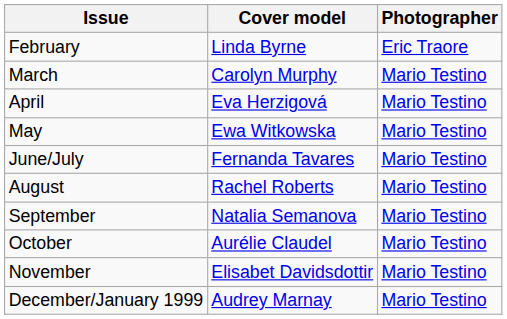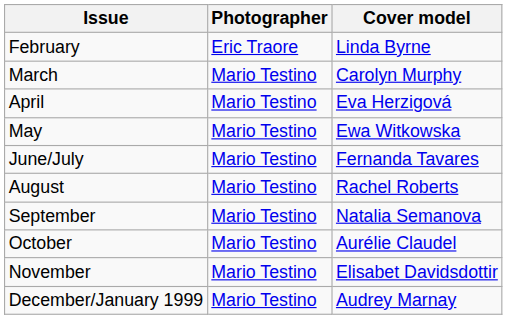 <table class="sortable wikitable">
 <tr>
 <th>Issue</th>
+<th>Photographer</th>
 <th>Cover model</th>
-<th>Photographer</th>
 </tr>
 <tr>
 <td>February</td>
+<td><a href='#'>Eric Traore</a></td>
 <td><a href='#'>Linda Byrne</a></td>
-<td><a href='#'>Eric Traore</a></td>
 </tr>
 <tr>
 <td>March</td>
+<td><a href='#'>Mario Testino</a></td>
 <td><a href='#'>Carolyn Murphy</a></td>
-<td><a href='#'>Mario Testino</a></td>
 </tr>
 <tr>
 <td>April</td>
+<td><a href='#'>Mario Testino</a></td>
 <td><a href='#'>Eva Herzigová</a></td>
-<td><a href='#'>Mario Testino</a></td>
 </tr>
 <tr>
 <td>May</td>
+<td><a href='#'>Mario Testino</a></td>
 <td><a href='#'>Ewa Witkowska</a></td>
-<td><a href='#'>Mario Testino</a></td>
 </tr>
 <tr>
 <td>June/July</td>
+<td><a href='#'>Mario Testino</a></td>
 <td><a href='#'>Fernanda Tavares</a></td>
-<td><a href='#'>Mario Testino</a></td>
 </tr>
 <tr>
 <td>August</td>
+<td><a href='#'>Mario Testino</a></td>
 <td><a href='#'>Rachel Roberts</a></td>
-<td><a href='#'>Mario Testino</a></td>
 </tr>
 <tr>
 <td>September</td>
+<td><a href='#'>Mario Testino</a></td>
 <td><a href='#'>Natalia Semanova</a></td>
-<td><a href='#'>Mario Testino</a></td>
 </tr>
 <tr>
 <td>October</td>
+<td><a href='#'>Mario Testino</a></td>
 <td><a href='#'>Aurélie Claudel</a></td>
-<td><a href='#'>Mario Testino</a></td>
 </tr>
 <tr>
 <td>November</td>
+<td><a href='#'>Mario Testino</a></td>
 <td><a href='#'>Elisabet Davidsdottir</a></td>
-<td><a href='#'>Mario Testino</a></td>
 </tr>
 <tr>
 <td>December/January 1999</td>
+<td><a href='#'>Mario Testino</a></td>
 <td><a href='#'>Audrey Marnay</a></td>
-<td><a href='#'>Mario Testino</a></td>
 </tr>
 </table>
